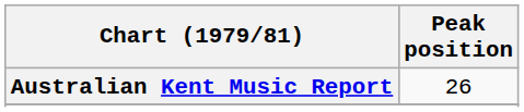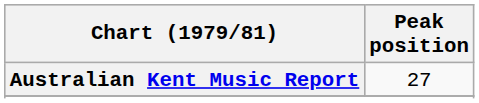 <table class="wikitable sortable plainrowheaders">
 <tr>
 <th scope="col">Chart (1979/81)</th>
 <th scope="col">Peak<br>position</th>
 </tr>
 <tr>
 <th scope="row">Australian <a href='#'>Kent Music Report</a></th>
-<td style="text-align:center;">26</td>
+<td style="text-align:center;">27</td>
 </tr>
 <tr>
 </tr>
 <tr>
 </tr>
 <tr>
 </tr>
 <tr>
 </tr>
 </table>
